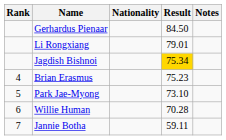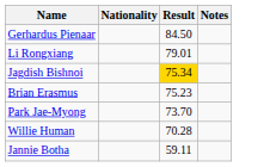 <table class="wikitable sortable" style="text-align:center;font-size:95%">
 <tr>
-<th>Rank</th>
 <th>Name</th>
 <th>Nationality</th>
 <th>Result</th>
 <th>Notes</th>
 </tr>
 <tr>
-<td></td>
 <td align=left><a href='#'>Gerhardus Pienaar</a></td>
 <td align=left></td>
 <td>84.50</td>
 <td></td>
 </tr>
 <tr>
-<td></td>
 <td align=left><a href='#'>Li Rongxiang</a></td>
 <td align=left></td>
 <td>79.01</td>
 <td></td>
 </tr>
 <tr>
-<td></td>
 <td align=left><a href='#'>Jagdish Bishnoi</a></td>
 <td align=left></td>
 <td style="background: gold;">75.34</td>
 <td></td>
 </tr>
 <tr>
-<td>4</td>
 <td align=left><a href='#'>Brian Erasmus</a></td>
 <td align=left></td>
 <td>75.23</td>
 <td></td>
 </tr>
 <tr>
-<td>5</td>
 <td align=left><a href='#'>Park Jae-Myong</a></td>
 <td align=left></td>
-<td>73.10</td>
+<td>73.70</td>
 <td></td>
 </tr>
 <tr>
-<td>6</td>
 <td align=left><a href='#'>Willie Human</a></td>
 <td align=left></td>
 <td>70.28</td>
 <td></td>
 </tr>
 <tr>
-<td>7</td>
 <td align=left><a href='#'>Jannie Botha</a></td>
 <td align=left></td>
 <td>59.11</td>
 <td></td>
 </tr>
 </table>
